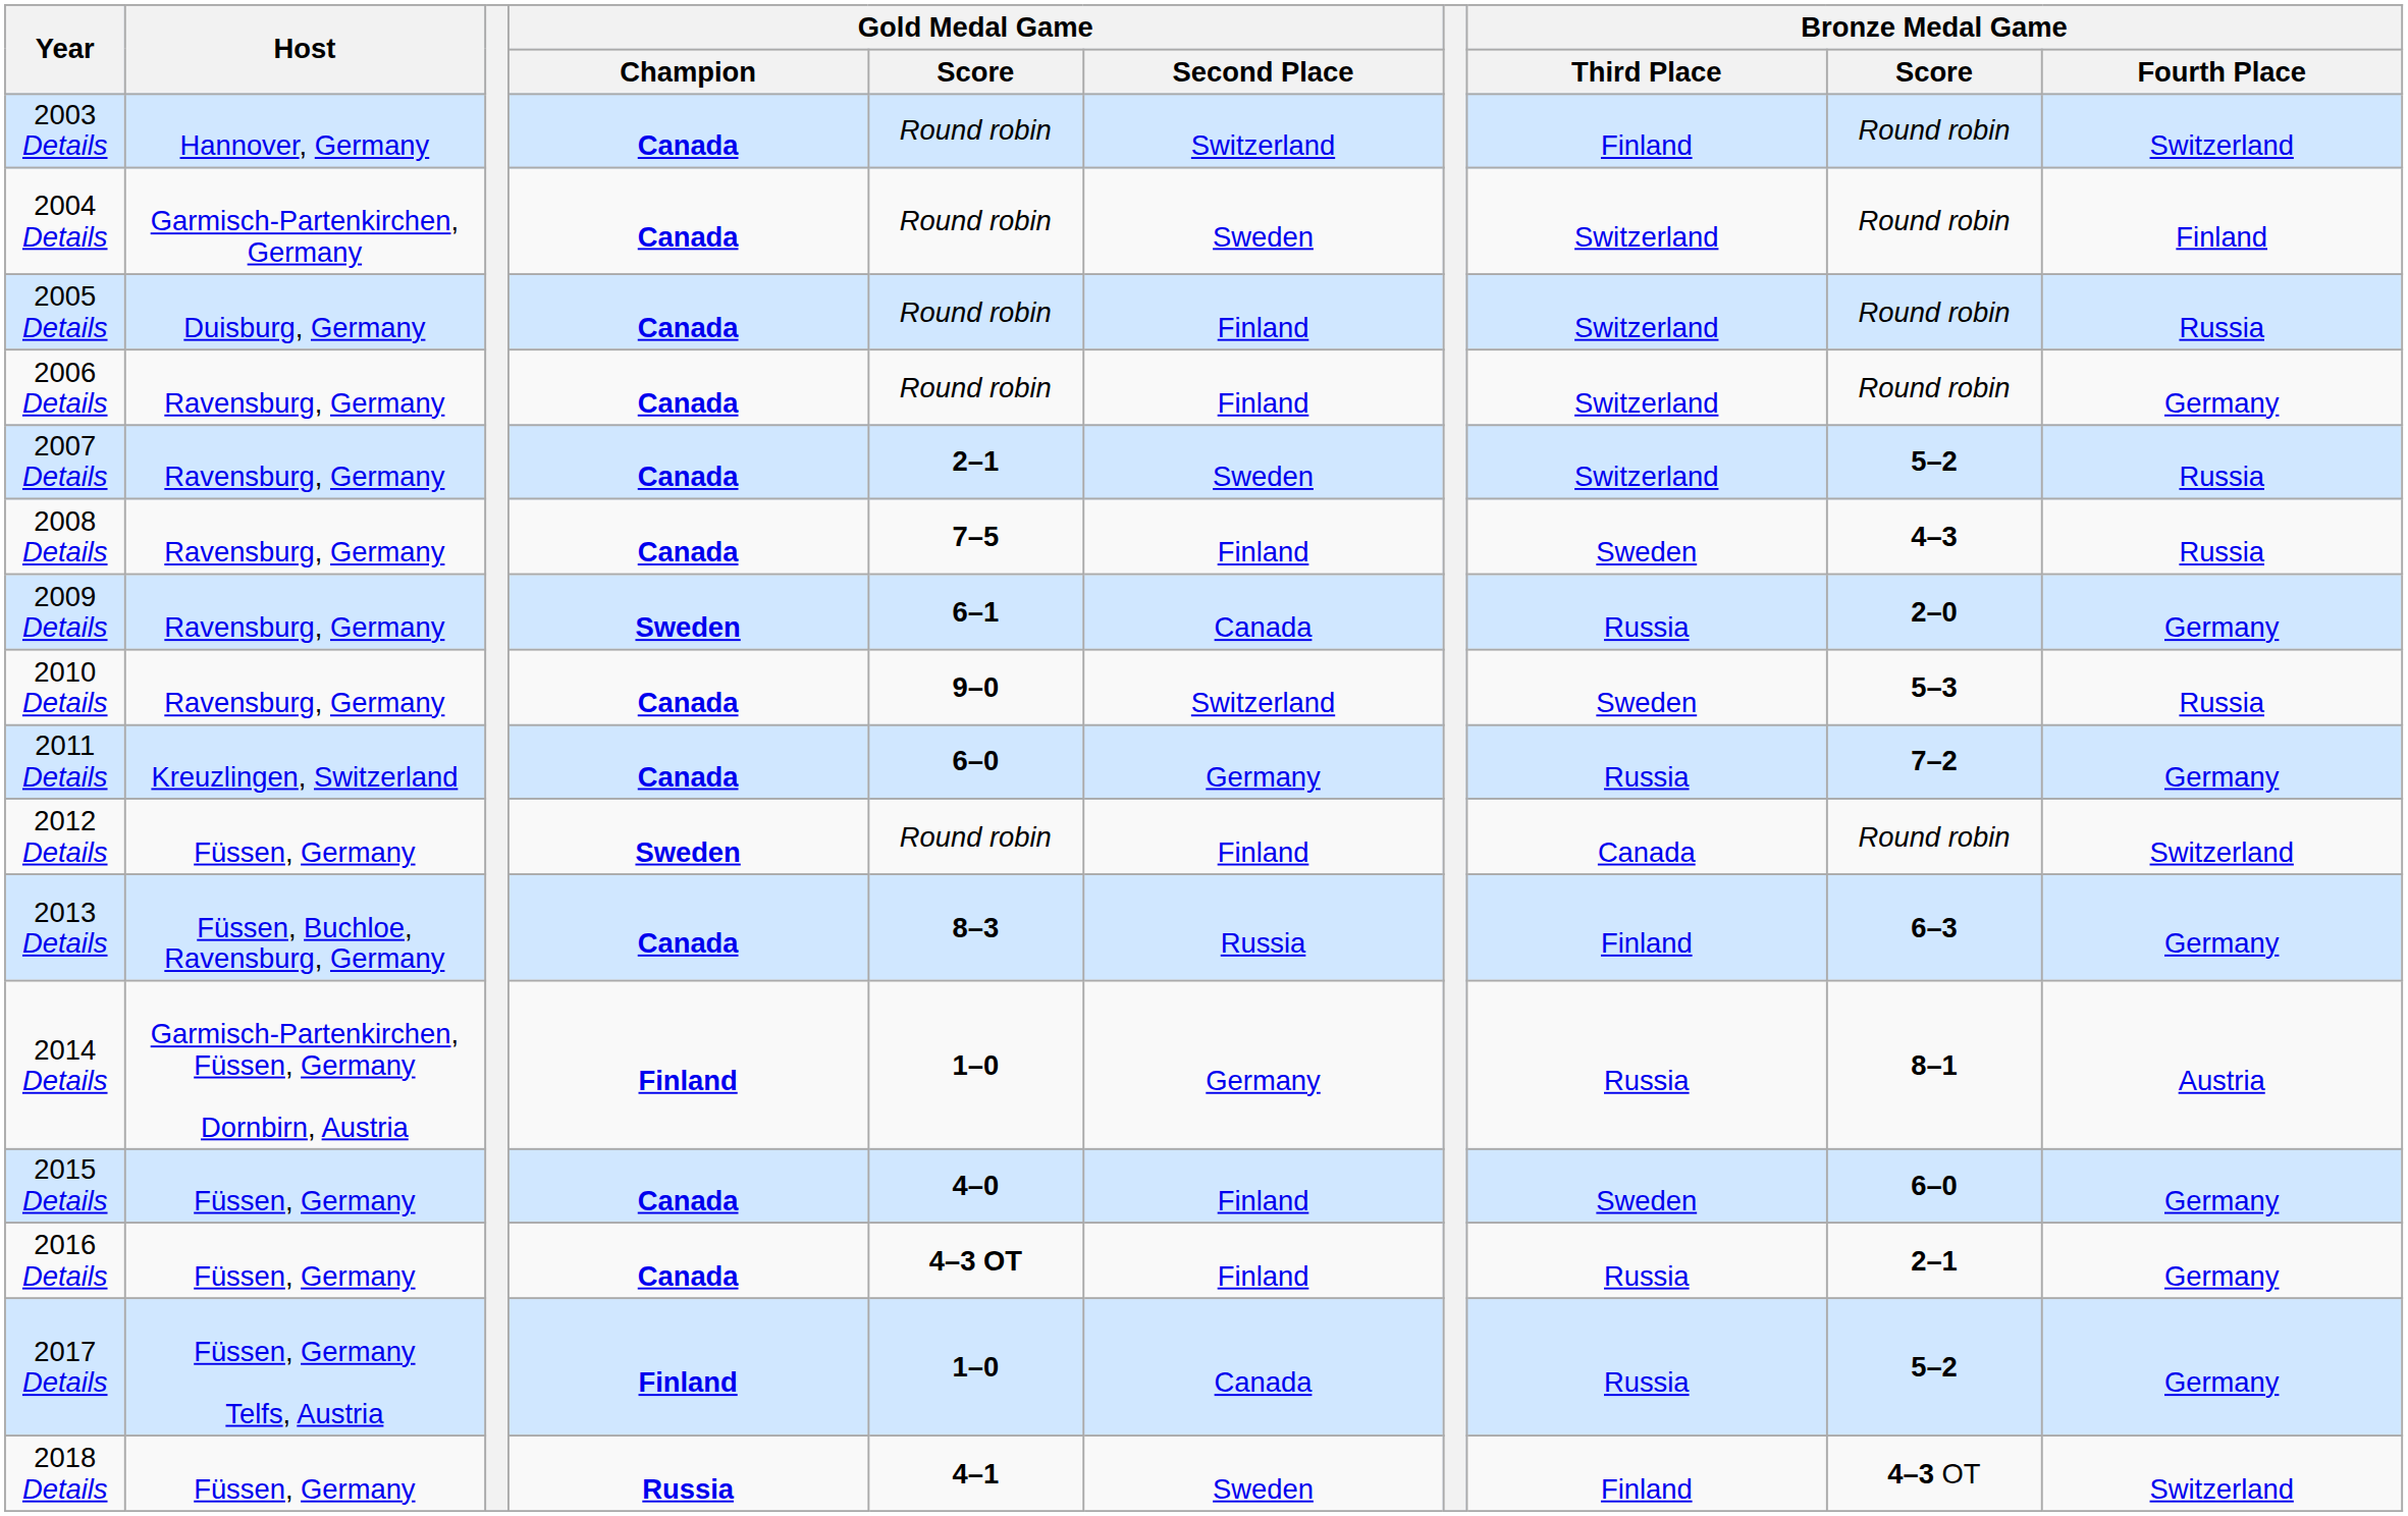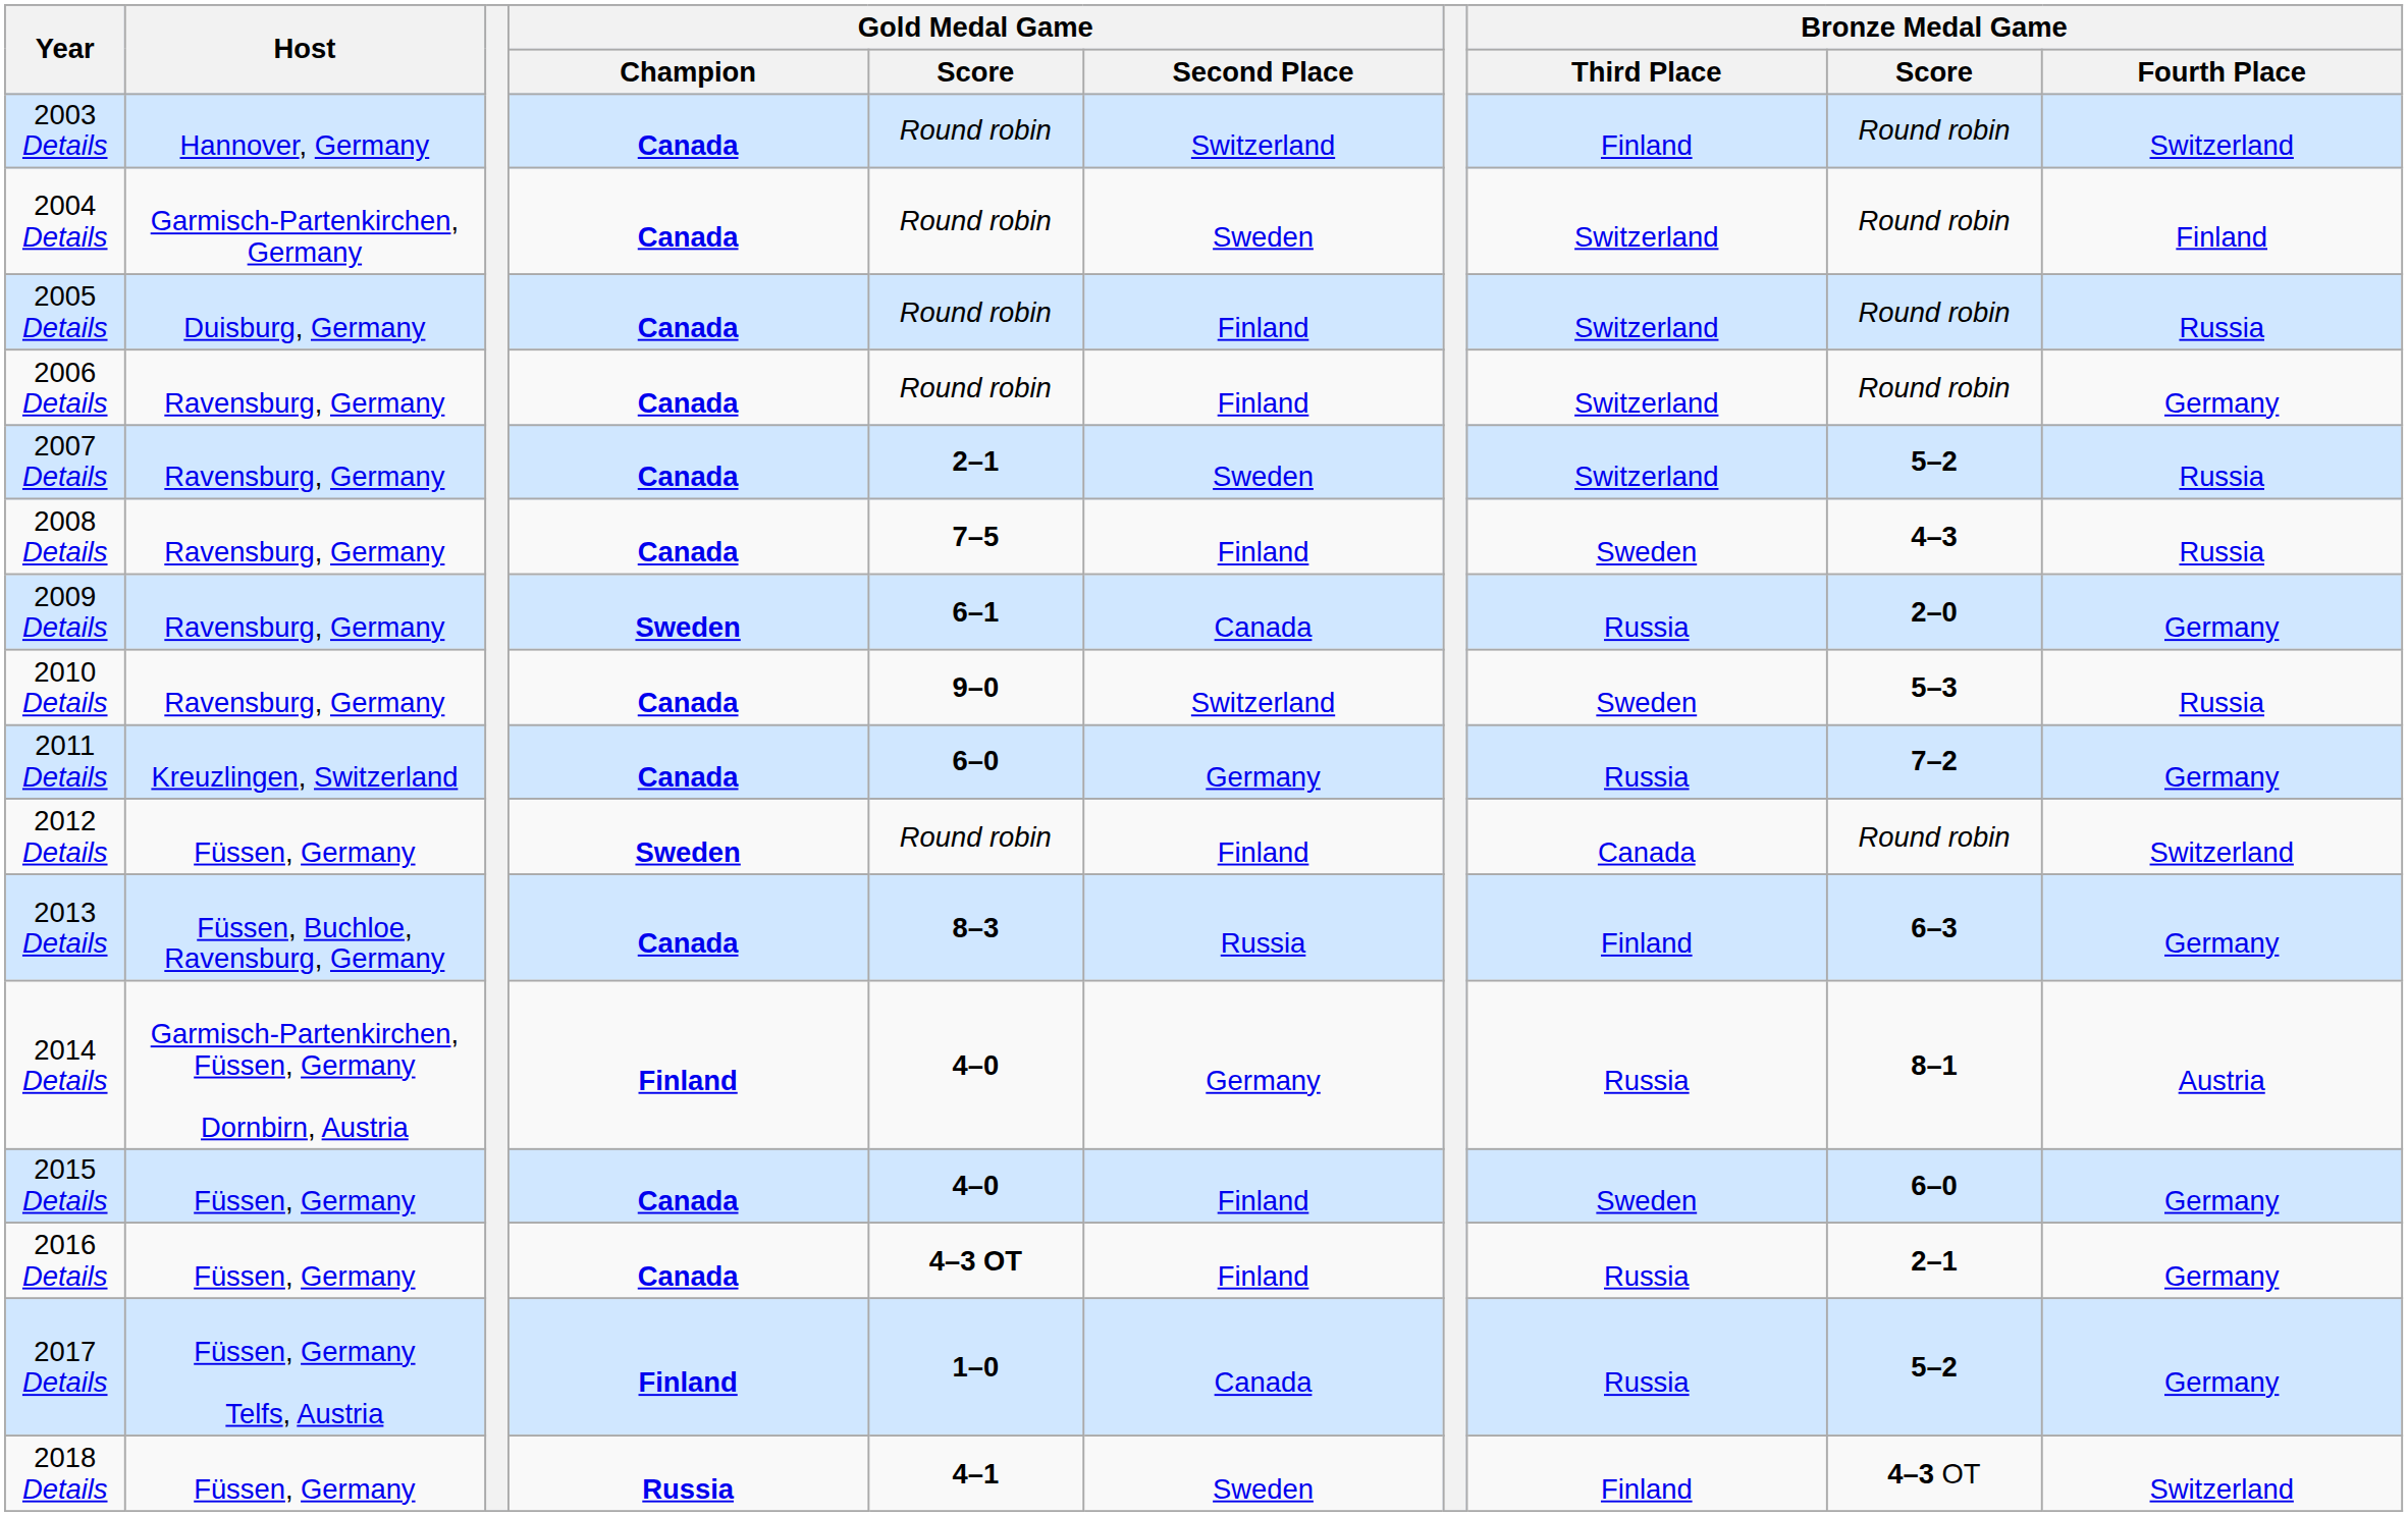 <table class="wikitable" style="font-size:90%; width: 98%; text-align: center;">
 <tr bgcolor=#C1D8FF>
 <th rowspan=2 width=5%>Year</th>
 <th rowspan=2 width=15%>Host</th>
 <th width=1% rowspan=18 bgcolor=ffffff></th>
 <th colspan=3>Gold Medal Game</th>
 <th width=1% rowspan=18 bgcolor=ffffff></th>
 <th colspan=3>Bronze Medal Game</th>
 </tr>
 <tr bgcolor=#EFEFEF>
 <th width=15%>Champion</th>
 <th width=9%>Score</th>
 <th width=15%>Second Place</th>
 <th width=15%>Third Place</th>
 <th width=9%>Score</th>
 <th width=15%>Fourth Place</th>
 </tr>
 <tr align=center bgcolor=#D0E7FF>
 <td>2003 <br> <em><a href='#'>Details</a></em></td>
 <td><br><a href='#'>Hannover</a>, <a href='#'>Germany</a></td>
 <td><br><strong><a href='#'>Canada</a></strong></td>
 <td><em>Round robin</em></td>
 <td><br><a href='#'>Switzerland</a></td>
 <td><br><a href='#'>Finland</a></td>
 <td><em>Round robin</em></td>
 <td><br><a href='#'>Switzerland</a></td>
 </tr>
 <tr align=center>
 <td>2004 <br> <em><a href='#'>Details</a></em></td>
 <td><br><a href='#'>Garmisch-Partenkirchen</a>, <a href='#'>Germany</a></td>
 <td><br><strong><a href='#'>Canada</a></strong></td>
 <td><em>Round robin</em></td>
 <td><br><a href='#'>Sweden</a></td>
 <td><br><a href='#'>Switzerland</a></td>
 <td><em>Round robin</em></td>
 <td><br><a href='#'>Finland</a></td>
 </tr>
 <tr align=center bgcolor=#D0E7FF>
 <td>2005 <br> <em><a href='#'>Details</a></em></td>
 <td><br><a href='#'>Duisburg</a>, <a href='#'>Germany</a></td>
 <td><br><strong><a href='#'>Canada</a></strong></td>
 <td><em>Round robin</em></td>
 <td><br><a href='#'>Finland</a></td>
 <td><br><a href='#'>Switzerland</a></td>
 <td><em>Round robin</em></td>
 <td><br><a href='#'>Russia</a></td>
 </tr>
 <tr align=center>
 <td>2006 <br> <em><a href='#'>Details</a></em></td>
 <td><br><a href='#'>Ravensburg</a>, <a href='#'>Germany</a></td>
 <td><br><strong><a href='#'>Canada</a></strong></td>
 <td><em>Round robin</em></td>
 <td><br><a href='#'>Finland</a></td>
 <td><br><a href='#'>Switzerland</a></td>
 <td><em>Round robin</em></td>
 <td><br><a href='#'>Germany</a></td>
 </tr>
 <tr align=center bgcolor=#D0E7FF>
 <td>2007 <br> <em><a href='#'>Details</a></em></td>
 <td><br><a href='#'>Ravensburg</a>, <a href='#'>Germany</a></td>
 <td><br><strong><a href='#'>Canada</a></strong></td>
 <td><strong>2–1</strong></td>
 <td><br><a href='#'>Sweden</a></td>
 <td><br><a href='#'>Switzerland</a></td>
 <td><strong>5–2</strong></td>
 <td><br><a href='#'>Russia</a></td>
 </tr>
 <tr align=center>
 <td>2008 <br> <em><a href='#'>Details</a></em></td>
 <td><br><a href='#'>Ravensburg</a>, <a href='#'>Germany</a></td>
 <td><br><strong><a href='#'>Canada</a></strong></td>
 <td><strong>7–5</strong></td>
 <td><br><a href='#'>Finland</a></td>
 <td><br><a href='#'>Sweden</a></td>
 <td><strong>4–3</strong></td>
 <td><br><a href='#'>Russia</a></td>
 </tr>
 <tr align=center bgcolor=#D0E7FF>
 <td>2009 <br> <em><a href='#'>Details</a></em></td>
 <td><br><a href='#'>Ravensburg</a>, <a href='#'>Germany</a></td>
 <td><br><strong><a href='#'>Sweden</a></strong></td>
 <td><strong>6–1</strong></td>
 <td><br><a href='#'>Canada</a></td>
 <td><br><a href='#'>Russia</a></td>
 <td><strong>2–0</strong></td>
 <td><br><a href='#'>Germany</a></td>
 </tr>
 <tr align=center>
 <td>2010 <br> <em><a href='#'>Details</a></em></td>
 <td><br><a href='#'>Ravensburg</a>, <a href='#'>Germany</a></td>
 <td><br><strong><a href='#'>Canada</a></strong></td>
 <td><strong>9–0</strong></td>
 <td><br><a href='#'>Switzerland</a></td>
 <td><br><a href='#'>Sweden</a></td>
 <td><strong>5–3</strong></td>
 <td><br><a href='#'>Russia</a></td>
 </tr>
 <tr align=center bgcolor=#D0E7FF>
 <td>2011 <br> <em><a href='#'>Details</a></em></td>
 <td><br><a href='#'>Kreuzlingen</a>, <a href='#'>Switzerland</a></td>
 <td><br><strong><a href='#'>Canada</a></strong></td>
 <td><strong>6–0</strong></td>
 <td><br><a href='#'>Germany</a></td>
 <td><br><a href='#'>Russia</a></td>
 <td><strong>7–2</strong></td>
 <td><br><a href='#'>Germany</a></td>
 </tr>
 <tr align=center>
 <td>2012 <br> <em><a href='#'>Details</a></em></td>
 <td><br><a href='#'>Füssen</a>, <a href='#'>Germany</a></td>
 <td><br><strong><a href='#'>Sweden</a></strong></td>
 <td><em>Round robin</em></td>
 <td><br><a href='#'>Finland</a></td>
 <td><br><a href='#'>Canada</a></td>
 <td><em>Round robin</em></td>
 <td><br><a href='#'>Switzerland</a></td>
 </tr>
 <tr align=center bgcolor=#D0E7FF>
 <td>2013 <br> <em><a href='#'>Details</a></em></td>
 <td><br><a href='#'>Füssen</a>, <a href='#'>Buchloe</a>, <a href='#'>Ravensburg</a>, <a href='#'>Germany</a></td>
 <td><br><strong><a href='#'>Canada</a></strong></td>
 <td><strong>8–3</strong></td>
 <td><br><a href='#'>Russia</a></td>
 <td><br><a href='#'>Finland</a></td>
 <td><strong>6–3</strong></td>
 <td><br><a href='#'>Germany</a></td>
 </tr>
 <tr align=center>
 <td>2014 <br> <em><a href='#'>Details</a></em></td>
 <td><br><a href='#'>Garmisch-Partenkirchen</a>, <a href='#'>Füssen</a>, <a href='#'>Germany</a><br><br><a href='#'>Dornbirn</a>, <a href='#'>Austria</a></td>
 <td><br><strong><a href='#'>Finland</a></strong></td>
-<td><strong>1–0</strong></td>
+<td><strong>4–0</strong></td>
 <td><br><a href='#'>Germany</a></td>
 <td><br><a href='#'>Russia</a></td>
 <td><strong>8–1</strong></td>
 <td><br><a href='#'>Austria</a></td>
 </tr>
 <tr align=center bgcolor=#D0E7FF>
 <td>2015 <br> <em><a href='#'>Details</a></em></td>
 <td><br><a href='#'>Füssen</a>, <a href='#'>Germany</a></td>
 <td><br><strong><a href='#'>Canada</a></strong></td>
 <td><strong>4–0</strong></td>
 <td><br><a href='#'>Finland</a></td>
 <td><br><a href='#'>Sweden</a></td>
 <td><strong>6–0</strong></td>
 <td><br><a href='#'>Germany</a></td>
 </tr>
 <tr align=center>
 <td>2016 <br> <em><a href='#'>Details</a></em></td>
 <td><br><a href='#'>Füssen</a>, <a href='#'>Germany</a></td>
 <td><br><strong><a href='#'>Canada</a></strong></td>
 <td><strong>4–3 OT</strong></td>
 <td><br><a href='#'>Finland</a></td>
 <td><br><a href='#'>Russia</a></td>
 <td><strong>2–1</strong></td>
 <td><br><a href='#'>Germany</a></td>
 </tr>
 <tr align=center bgcolor=#D0E7FF>
 <td>2017 <br> <em><a href='#'>Details</a></em></td>
 <td><br><a href='#'>Füssen</a>, <a href='#'>Germany</a><br><br><a href='#'>Telfs</a>, <a href='#'>Austria</a></td>
 <td><br><strong><a href='#'>Finland</a></strong></td>
 <td><strong>1–0</strong></td>
 <td><br><a href='#'>Canada</a></td>
 <td><br><a href='#'>Russia</a></td>
 <td><strong>5–2</strong></td>
 <td><br><a href='#'>Germany</a></td>
 </tr>
 <tr align=center>
 <td>2018 <br> <em><a href='#'>Details</a></em></td>
 <td><br><a href='#'>Füssen</a>, <a href='#'>Germany</a></td>
 <td><br><strong><a href='#'>Russia</a></strong></td>
 <td><strong>4–1</strong></td>
 <td><br><a href='#'>Sweden</a></td>
 <td><br><a href='#'>Finland</a></td>
 <td><strong>4–3</strong> OT</td>
 <td><br><a href='#'>Switzerland</a></td>
 </tr>
 </table>
